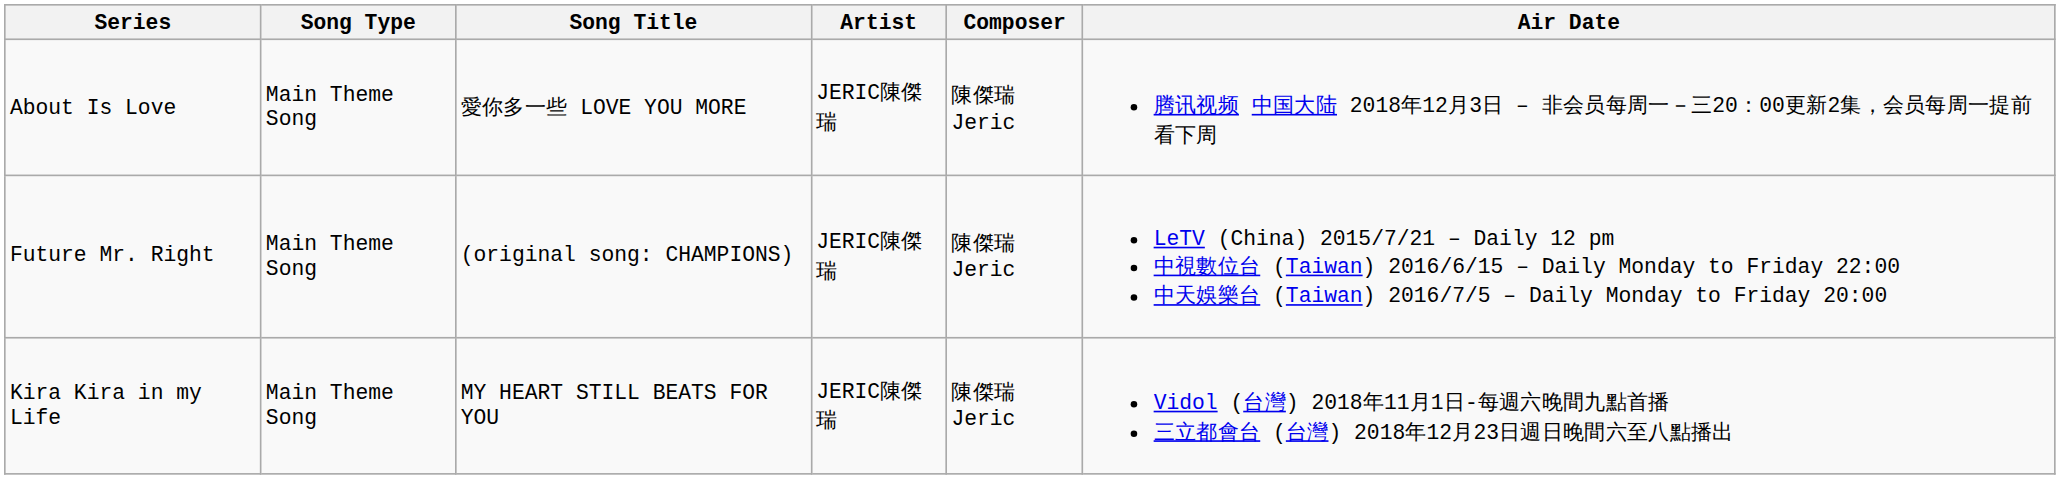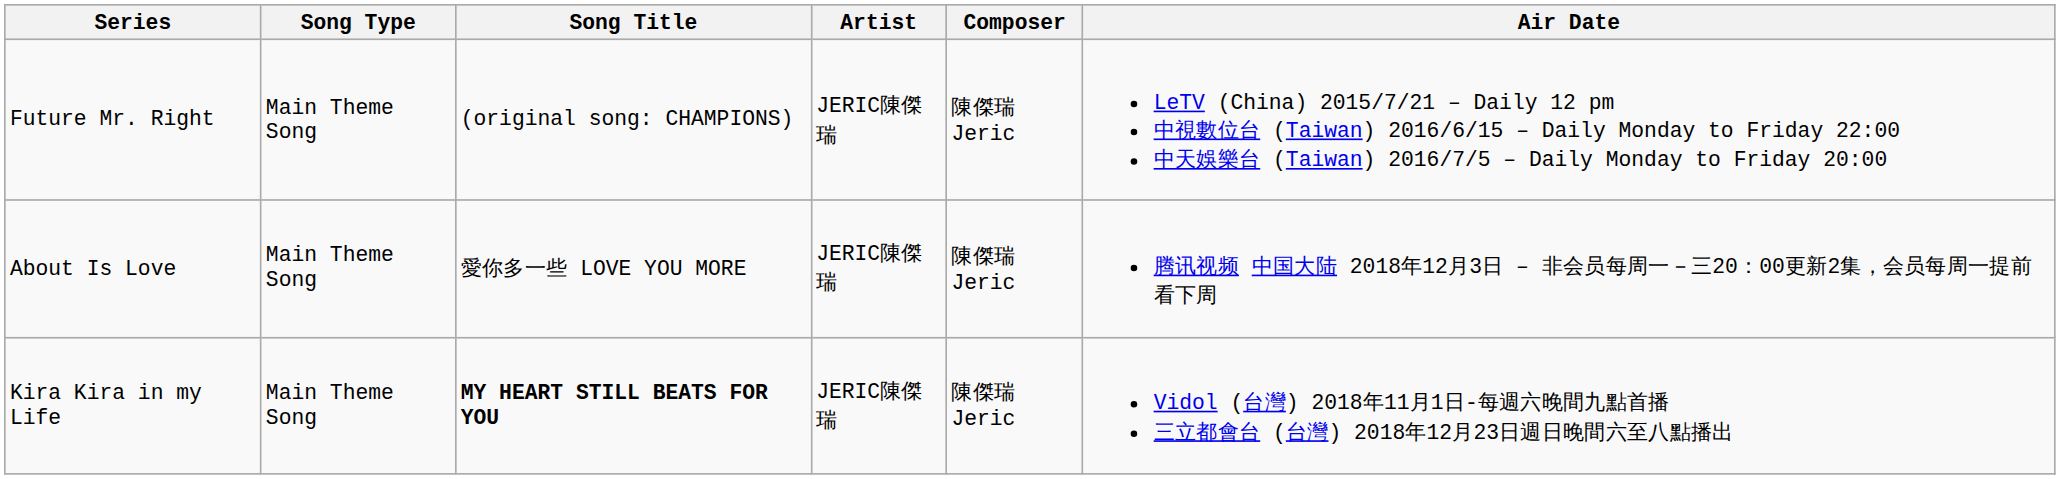 <table class="wikitable">
 <tr>
 <th>Series</th>
 <th>Song Type</th>
 <th>Song Title</th>
 <th>Artist</th>
 <th>Composer</th>
 <th>Air Date</th>
 </tr>
 <tr>
+<td>Future Mr. Right</td>
+<td>Main Theme Song</td>
+<td> (original song: CHAMPIONS)</td>
+<td>JERIC陳傑瑞</td>
+<td>陳傑瑞Jeric</td>
+<td><br><ul><li><a href='#'>LeTV</a> (China) 2015/7/21 – Daily 12 pm</li><li><a href='#'>中視數位台</a> (<a href='#'>Taiwan</a>) 2016/6/15 – Daily Monday to Friday 22:00</li><li><a href='#'>中天娛樂台</a> (<a href='#'>Taiwan</a>) 2016/7/5 – Daily Monday to Friday 20:00</li></ul></td>
+</tr>
+<tr>
 <td>About Is Love</td>
 <td>Main Theme Song</td>
 <td>愛你多一些 LOVE YOU MORE</td>
 <td>JERIC陳傑瑞</td>
 <td>陳傑瑞Jeric</td>
 <td><br><ul><li><a href='#'>腾讯视频</a> <a href='#'>中国大陆</a> 2018年12月3日 – 非会员每周一－三20：00更新2集，会员每周一提前看下周</li></ul></td>
 </tr>
 <tr>
-<td>Future Mr. Right</td>
-<td>Main Theme Song</td>
-<td> (original song: CHAMPIONS)</td>
-<td>JERIC陳傑瑞</td>
-<td>陳傑瑞Jeric</td>
-<td><br><ul><li><a href='#'>LeTV</a> (China) 2015/7/21 – Daily 12 pm</li><li><a href='#'>中視數位台</a> (<a href='#'>Taiwan</a>) 2016/6/15 – Daily Monday to Friday 22:00</li><li><a href='#'>中天娛樂台</a> (<a href='#'>Taiwan</a>) 2016/7/5 – Daily Monday to Friday 20:00</li></ul></td>
-</tr>
-<tr>
 <td>Kira Kira in my Life</td>
 <td>Main Theme Song</td>
-<td>MY HEART STILL BEATS FOR YOU</td>
+<td><strong>MY HEART STILL BEATS FOR YOU</strong></td>
 <td>JERIC陳傑瑞</td>
 <td>陳傑瑞Jeric</td>
 <td><br><ul><li><a href='#'>Vidol</a> (<a href='#'>台灣</a>) 2018年11月1日-每週六晚間九點首播</li><li><a href='#'>三立都會台</a> (<a href='#'>台灣</a>) 2018年12月23日週日晚間六至八點播出</li></ul></td>
 </tr>
 </table>
